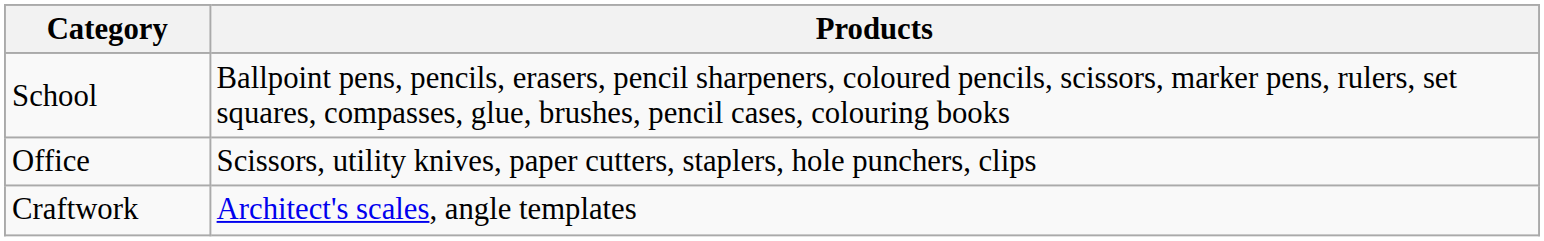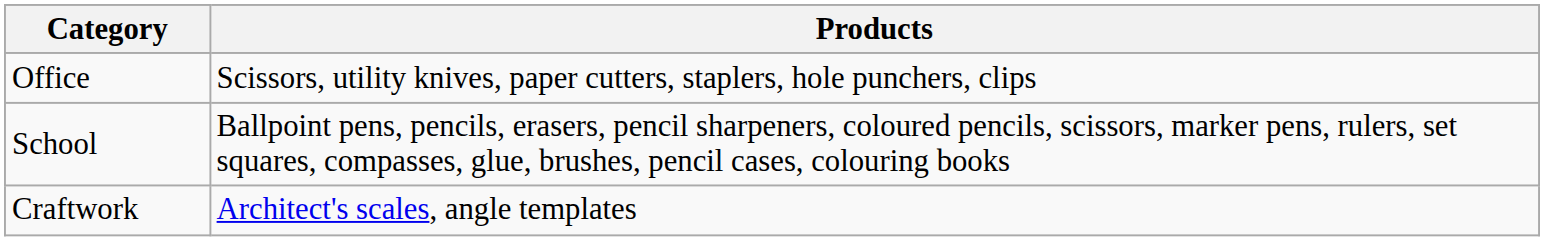 <table class="wikitable" width=800px>
 <tr>
 <th width=100px>Category</th>
 <th width=700px>Products</th>
 </tr>
 <tr>
+<td>Office</td>
+<td>Scissors, utility knives, paper cutters, staplers, hole punchers, clips</td>
+</tr>
+<tr>
 <td>School</td>
 <td>Ballpoint pens, pencils, erasers, pencil sharpeners, coloured pencils, scissors, marker pens, rulers, set squares, compasses, glue, brushes, pencil cases, colouring books</td>
-</tr>
-<tr>
-<td>Office</td>
-<td>Scissors, utility knives, paper cutters, staplers, hole punchers, clips</td>
 </tr>
 <tr>
 <td>Craftwork</td>
 <td><a href='#'>Architect's scales</a>, angle templates</td>
 </tr>
 </table>
